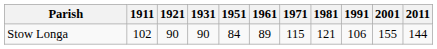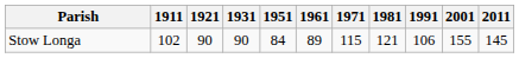 <table class="wikitable" style="text-align:center;">
 <tr>
 <th width="150">Parish<br></th>
 <th width="30">1911<br></th>
 <th width="30">1921<br></th>
 <th width="30">1931<br></th>
 <th width="30">1951<br></th>
 <th width="30">1961<br></th>
 <th width="30">1971<br></th>
 <th width="30">1981<br></th>
 <th width="30">1991<br></th>
 <th width="30">2001<br></th>
 <th width="30">2011 <br></th>
 </tr>
 <tr>
 <td align=left>Stow Longa</td>
 <td align="center">102</td>
 <td align="center">90</td>
 <td align="center">90</td>
 <td align="center">84</td>
 <td align="center">89</td>
 <td align="center">115</td>
 <td align="center">121</td>
 <td align="center">106</td>
 <td align="center">155</td>
-<td align="center">144</td>
+<td align="center">145</td>
 </tr>
 </table>
